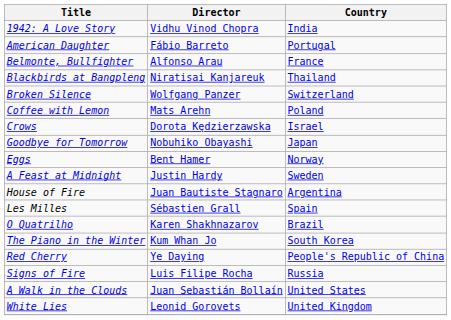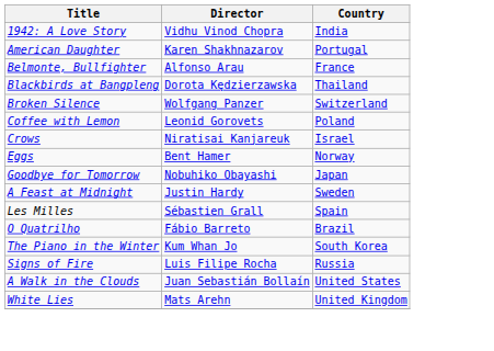 <table class="wikitable">
 <tr>
 <th>Title</th>
 <th>Director</th>
 <th>Country</th>
 </tr>
 <tr>
 <td><em><a href='#'>1942: A Love Story</a></em></td>
 <td><a href='#'>Vidhu Vinod Chopra</a></td>
 <td><a href='#'>India</a></td>
 </tr>
 <tr>
 <td><em><a href='#'>American Daughter</a></em></td>
-<td><a href='#'>Fábio Barreto</a></td>
+<td><a href='#'>Karen Shakhnazarov</a></td>
 <td><a href='#'>Portugal</a></td>
 </tr>
 <tr>
 <td><em><a href='#'>Belmonte, Bullfighter</a></em></td>
 <td><a href='#'>Alfonso Arau</a></td>
 <td><a href='#'>France</a></td>
 </tr>
 <tr>
 <td><em><a href='#'>Blackbirds at Bangpleng</a></em></td>
-<td><a href='#'>Niratisai Kanjareuk</a></td>
+<td><a href='#'>Dorota Kędzierzawska</a></td>
 <td><a href='#'>Thailand</a></td>
 </tr>
 <tr>
 <td><em><a href='#'>Broken Silence</a></em></td>
 <td><a href='#'>Wolfgang Panzer</a></td>
 <td><a href='#'>Switzerland</a></td>
 </tr>
 <tr>
 <td><em><a href='#'>Coffee with Lemon</a></em></td>
-<td><a href='#'>Mats Arehn</a></td>
+<td><a href='#'>Leonid Gorovets</a></td>
 <td><a href='#'>Poland</a></td>
 </tr>
 <tr>
 <td><em><a href='#'>Crows</a></em></td>
-<td><a href='#'>Dorota Kędzierzawska</a></td>
+<td><a href='#'>Niratisai Kanjareuk</a></td>
 <td><a href='#'>Israel</a></td>
+</tr>
+<tr>
+<td><em><a href='#'>Eggs</a></em></td>
+<td><a href='#'>Bent Hamer</a></td>
+<td><a href='#'>Norway</a></td>
 </tr>
 <tr>
 <td><em><a href='#'>Goodbye for Tomorrow</a></em></td>
 <td><a href='#'>Nobuhiko Obayashi</a></td>
 <td><a href='#'>Japan</a></td>
 </tr>
 <tr>
-<td><em><a href='#'>Eggs</a></em></td>
-<td><a href='#'>Bent Hamer</a></td>
-<td><a href='#'>Norway</a></td>
-</tr>
-<tr>
 <td><em><a href='#'>A Feast at Midnight</a></em></td>
 <td><a href='#'>Justin Hardy</a></td>
 <td><a href='#'>Sweden</a></td>
-</tr>
-<tr>
-<td><em>House of Fire</em></td>
-<td><a href='#'>Juan Bautiste Stagnaro</a></td>
-<td><a href='#'>Argentina</a></td>
 </tr>
 <tr>
 <td><em>Les Milles</em></td>
 <td><a href='#'>Sébastien Grall</a></td>
 <td><a href='#'>Spain</a></td>
 </tr>
 <tr>
 <td><em><a href='#'>O Quatrilho</a></em></td>
-<td><a href='#'>Karen Shakhnazarov</a></td>
+<td><a href='#'>Fábio Barreto</a></td>
 <td><a href='#'>Brazil</a></td>
 </tr>
 <tr>
 <td><em><a href='#'>The Piano in the Winter</a></em></td>
 <td><a href='#'>Kum Whan Jo</a></td>
 <td><a href='#'>South Korea</a></td>
-</tr>
-<tr>
-<td><em><a href='#'>Red Cherry</a></em></td>
-<td><a href='#'>Ye Daying</a></td>
-<td><a href='#'>People's Republic of China</a></td>
 </tr>
 <tr>
 <td><em><a href='#'>Signs of Fire</a></em></td>
 <td><a href='#'>Luis Filipe Rocha</a></td>
 <td><a href='#'>Russia</a></td>
 </tr>
 <tr>
 <td><em><a href='#'>A Walk in the Clouds</a></em></td>
 <td><a href='#'>Juan Sebastián Bollaín</a></td>
 <td><a href='#'>United States</a></td>
 </tr>
 <tr>
 <td><em><a href='#'>White Lies</a></em></td>
-<td><a href='#'>Leonid Gorovets</a></td>
+<td><a href='#'>Mats Arehn</a></td>
 <td><a href='#'>United Kingdom</a></td>
 </tr>
 <tr>
 </tr>
 </table>
